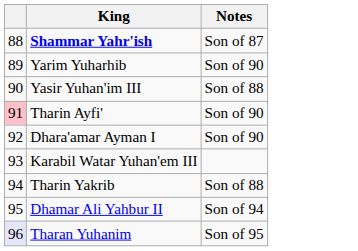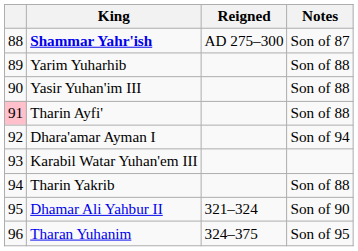 <table class="wikitable sortable">
 <tr>
 <th></th>
 <th>King</th>
+<th>Reigned</th>
 <th>Notes</th>
 </tr>
 <tr>
 <td>88</td>
 <td><strong><a href='#'>Shammar Yahr'ish</a></strong></td>
+<td>AD 275–300</td>
 <td>Son of 87</td>
 </tr>
 <tr>
 <td>89</td>
 <td>Yarim Yuharhib</td>
-<td>Son of 90</td>
+<td></td>
+<td>Son of 88</td>
 </tr>
 <tr>
 <td>90</td>
 <td>Yasir Yuhan'im III</td>
+<td></td>
 <td>Son of 88</td>
 </tr>
 <tr>
 <td style="background: pink;">91</td>
 <td>Tharin Ayfi'</td>
-<td>Son of 90</td>
+<td></td>
+<td>Son of 88</td>
 </tr>
 <tr>
 <td>92</td>
 <td>Dhara'amar Ayman I</td>
-<td>Son of 90</td>
+<td></td>
+<td>Son of 94</td>
 </tr>
 <tr>
 <td>93</td>
 <td>Karabil Watar Yuhan'em III</td>
 <td></td>
+<td></td>
 </tr>
 <tr>
 <td>94</td>
 <td>Tharin Yakrib</td>
+<td></td>
 <td>Son of 88</td>
 </tr>
 <tr>
 <td>95</td>
 <td><a href='#'>Dhamar Ali Yahbur II</a></td>
-<td>Son of 94</td>
+<td>321–324</td>
+<td>Son of 90</td>
 </tr>
 <tr>
-<td style="background: lavender;">96</td>
+<td>96</td>
 <td><a href='#'>Tharan Yuhanim</a></td>
+<td>324–375</td>
 <td>Son of 95</td>
 </tr>
 </table>
